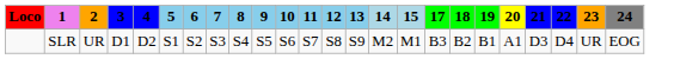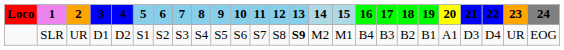 <table class="wikitable plainrowheaders unsortable" style="text-align:center">
 <tr>
 <th scope="col" rowspan="1" style="background:red;">Loco</th>
 <th scope="col" rowspan="1" style="background:violet;">1</th>
 <th scope="col" rowspan="1" style="background:orange;">2</th>
 <th scope="col" rowspan="1" style="background:BLUE;">3</th>
 <th scope="col" rowspan="1" style="background:blue;">4</th>
 <th scope="col" rowspan="1" style="background:skyblue;">5</th>
 <th scope="col" rowspan="1" style="background:skyblue;">6</th>
 <th scope="col" rowspan="1" style="background:skyblue;">7</th>
 <th scope="col" rowspan="1" style="background:skyblue;">8</th>
 <th scope="col" rowspan="1" style="background:skyblue;">9</th>
 <th scope="col" rowspan="1" style="background:skyblue;">10</th>
 <th s3cope="col" rowspan="1" style="background:skyblue;">11</th>
 <th scope="col" rowspan="1" style="background:skyblue;">12</th>
 <th scope="col" rowspan="1" style="background:skyblue;">13</th>
 <th scope="col" rowspan="1" style="background:lightblue;">14</th>
 <th scope="col" rowspan="1" style="background:lightblue;">15</th>
+<th scope="col" rowspan="1" style="background:lime;">16</th>
 <th scope="col" rowspan="1" style="background:lime;">17</th>
 <th scope="col" rowspan="1" style="background:lime;">18</th>
 <th scope="col" rowspan="1" style="background:lime;">19</th>
 <th scope="col" rowspan="1" style="background:yellow;">20</th>
 <th scope="col" rowspan="1" style="background:blue;">21</th>
 <th scope="col" rowspan="1" style="background:blue;">22</th>
 <th scope="col" rowspan="1" style="background:orange;">23</th>
 <th scope="col" rowspan="1" style="background:grey;">24</th>
 </tr>
 <tr>
 <td></td>
 <td>SLR</td>
 <td>UR</td>
 <td>D1</td>
 <td>D2</td>
 <td>S1</td>
 <td>S2</td>
 <td>S3</td>
 <td>S4</td>
 <td>S5</td>
 <td>S6</td>
 <td>S7</td>
 <td>S8</td>
-<td>S9</td>
+<td><strong>S9</strong></td>
 <td>M2</td>
 <td>M1</td>
+<td>B4</td>
 <td>B3</td>
 <td>B2</td>
 <td>B1</td>
 <td>A1</td>
 <td>D3</td>
 <td>D4</td>
 <td>UR</td>
 <td>EOG</td>
 </tr>
 </table>
